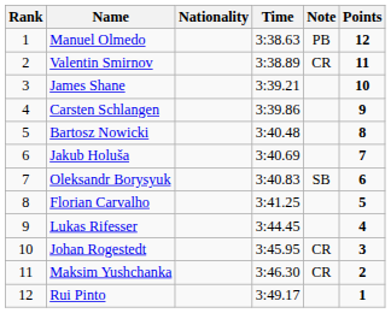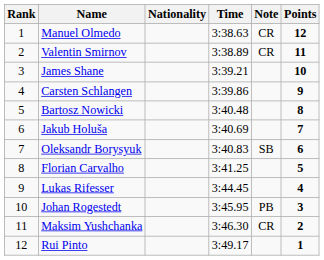 <table class="wikitable sortable" style="text-align:center">
 <tr>
 <th>Rank</th>
 <th>Name</th>
 <th>Nationality</th>
 <th>Time</th>
 <th>Note</th>
 <th>Points</th>
 </tr>
 <tr>
 <td>1</td>
 <td align=left><a href='#'>Manuel Olmedo</a></td>
 <td align=left></td>
 <td>3:38.63</td>
-<td>PB</td>
+<td>CR</td>
 <td><strong>12</strong></td>
 </tr>
 <tr>
 <td>2</td>
 <td align=left><a href='#'>Valentin Smirnov</a></td>
 <td align=left></td>
 <td>3:38.89</td>
 <td>CR</td>
 <td><strong>11</strong></td>
 </tr>
 <tr>
 <td>3</td>
 <td align=left><a href='#'>James Shane</a></td>
 <td align=left></td>
 <td>3:39.21</td>
 <td></td>
 <td><strong>10</strong></td>
 </tr>
 <tr>
 <td>4</td>
 <td align=left><a href='#'>Carsten Schlangen</a></td>
 <td align=left></td>
 <td>3:39.86</td>
 <td></td>
 <td><strong>9</strong></td>
 </tr>
 <tr>
 <td>5</td>
 <td align=left><a href='#'>Bartosz Nowicki</a></td>
 <td align=left></td>
 <td>3:40.48</td>
 <td></td>
 <td><strong>8</strong></td>
 </tr>
 <tr>
 <td>6</td>
 <td align=left><a href='#'>Jakub Holuša</a></td>
 <td align=left></td>
 <td>3:40.69</td>
 <td></td>
 <td><strong>7</strong></td>
 </tr>
 <tr>
 <td>7</td>
 <td align=left><a href='#'>Oleksandr Borysyuk</a></td>
 <td align=left></td>
 <td>3:40.83</td>
 <td>SB</td>
 <td><strong>6</strong></td>
 </tr>
 <tr>
 <td>8</td>
 <td align=left><a href='#'>Florian Carvalho</a></td>
 <td align=left></td>
 <td>3:41.25</td>
 <td></td>
 <td><strong>5</strong></td>
 </tr>
 <tr>
 <td>9</td>
 <td align=left><a href='#'>Lukas Rifesser</a></td>
 <td align=left></td>
 <td>3:44.45</td>
 <td></td>
 <td><strong>4</strong></td>
 </tr>
 <tr>
 <td>10</td>
 <td align=left><a href='#'>Johan Rogestedt</a></td>
 <td align=left></td>
 <td>3:45.95</td>
-<td>CR</td>
+<td>PB</td>
 <td><strong>3</strong></td>
 </tr>
 <tr>
 <td>11</td>
 <td align=left><a href='#'>Maksim Yushchanka</a></td>
 <td align=left></td>
 <td>3:46.30</td>
 <td>CR</td>
 <td><strong>2</strong></td>
 </tr>
 <tr>
 <td>12</td>
 <td align=left><a href='#'>Rui Pinto</a></td>
 <td align=left></td>
 <td>3:49.17</td>
 <td></td>
 <td><strong>1</strong></td>
 </tr>
 </table>
